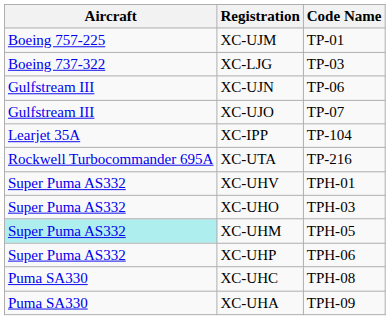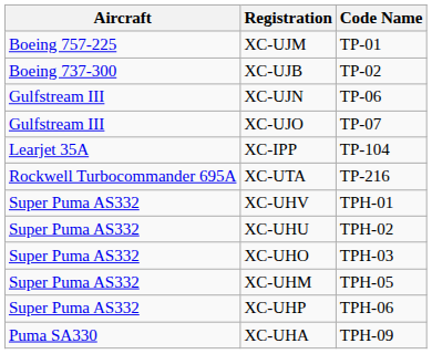 <table class="wikitable">
 <tr>
 <th>Aircraft</th>
 <th>Registration</th>
 <th>Code Name</th>
 </tr>
 <tr>
 <td><a href='#'>Boeing 757-225</a></td>
 <td>XC-UJM</td>
 <td>TP-01</td>
 </tr>
 <tr>
-<td><a href='#'>Boeing 737-322</a></td>
-<td>XC-LJG</td>
-<td>TP-03</td>
+<td><a href='#'>Boeing 737-300</a></td>
+<td>XC-UJB</td>
+<td>TP-02</td>
 </tr>
 <tr>
 <td><a href='#'>Gulfstream III</a></td>
 <td>XC-UJN</td>
 <td>TP-06</td>
 </tr>
 <tr>
 <td><a href='#'>Gulfstream III</a></td>
 <td>XC-UJO</td>
 <td>TP-07</td>
 </tr>
 <tr>
 <td><a href='#'>Learjet 35A</a></td>
 <td>XC-IPP</td>
 <td>TP-104</td>
 </tr>
 <tr>
 <td><a href='#'>Rockwell Turbocommander 695A</a></td>
 <td>XC-UTA</td>
 <td>TP-216</td>
 </tr>
 <tr>
 <td><a href='#'>Super Puma AS332</a></td>
 <td>XC-UHV</td>
 <td>TPH-01</td>
 </tr>
 <tr>
 <td><a href='#'>Super Puma AS332</a></td>
+<td>XC-UHU</td>
+<td>TPH-02</td>
+</tr>
+<tr>
+<td><a href='#'>Super Puma AS332</a></td>
 <td>XC-UHO</td>
 <td>TPH-03</td>
 </tr>
 <tr>
-<td style="background: paleturquoise;"><a href='#'>Super Puma AS332</a></td>
+<td><a href='#'>Super Puma AS332</a></td>
 <td>XC-UHM</td>
 <td>TPH-05</td>
 </tr>
 <tr>
 <td><a href='#'>Super Puma AS332</a></td>
 <td>XC-UHP</td>
 <td>TPH-06</td>
 </tr>
 <tr>
 <td><a href='#'>Puma SA330</a></td>
-<td>XC-UHC</td>
-<td>TPH-08</td>
-</tr>
-<tr>
-<td><a href='#'>Puma SA330</a></td>
 <td>XC-UHA</td>
 <td>TPH-09</td>
 </tr>
 </table>
